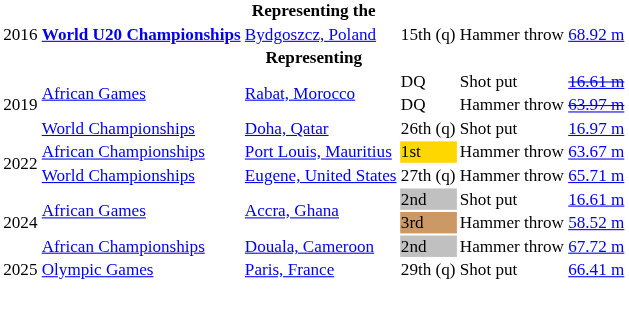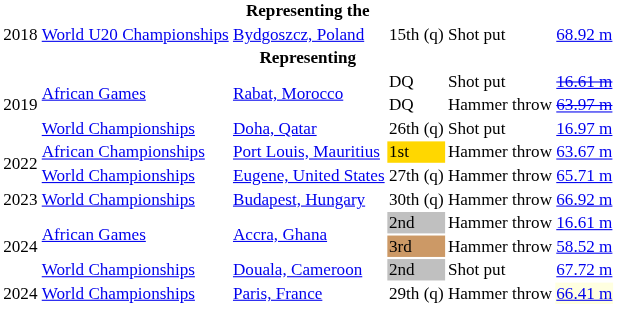 <table>
 <tr>
 <th colspan="6">Representing the </th>
 </tr>
 <tr>
-<td>2016</td>
-<td><strong><a href='#'>World U20 Championships</a></strong></td>
+<td>2018</td>
+<td><a href='#'>World U20 Championships</a></td>
 <td><a href='#'>Bydgoszcz, Poland</a></td>
 <td>15th (q)</td>
-<td>Hammer throw</td>
+<td>Shot put</td>
 <td><a href='#'>68.92 m</a></td>
 </tr>
 <tr>
 <th colspan="6">Representing </th>
 </tr>
 <tr>
 <td rowspan=3>2019</td>
 <td rowspan=2><a href='#'>African Games</a></td>
 <td rowspan=2><a href='#'>Rabat, Morocco</a></td>
 <td>DQ</td>
 <td>Shot put</td>
 <td><a href='#'><s>16.61 m</s></a></td>
 </tr>
 <tr>
 <td>DQ</td>
 <td>Hammer throw</td>
 <td><a href='#'><s>63.97 m</s></a></td>
 </tr>
 <tr>
 <td><a href='#'>World Championships</a></td>
 <td><a href='#'>Doha, Qatar</a></td>
 <td>26th (q)</td>
 <td>Shot put</td>
 <td><a href='#'>16.97 m</a></td>
 </tr>
 <tr>
 <td rowspan=2>2022</td>
 <td><a href='#'>African Championships</a></td>
 <td><a href='#'>Port Louis, Mauritius</a></td>
 <td bgcolor=gold>1st</td>
 <td>Hammer throw</td>
 <td><a href='#'>63.67 m</a></td>
 </tr>
 <tr>
 <td><a href='#'>World Championships</a></td>
 <td><a href='#'>Eugene, United States</a></td>
 <td>27th (q)</td>
 <td>Hammer throw</td>
 <td><a href='#'>65.71 m</a></td>
 </tr>
 <tr>
+<td>2023</td>
+<td><a href='#'>World Championships</a></td>
+<td><a href='#'>Budapest, Hungary</a></td>
+<td>30th (q)</td>
+<td>Hammer throw</td>
+<td><a href='#'>66.92 m</a></td>
+</tr>
+<tr>
 <td rowspan=3>2024</td>
 <td rowspan=2><a href='#'>African Games</a></td>
 <td rowspan=2><a href='#'>Accra, Ghana</a></td>
 <td bgcolor=silver>2nd</td>
-<td>Shot put</td>
+<td>Hammer throw</td>
 <td><a href='#'>16.61 m</a></td>
 </tr>
 <tr>
 <td bgcolor=cc9966>3rd</td>
 <td>Hammer throw</td>
 <td><a href='#'>58.52 m</a></td>
 </tr>
 <tr>
-<td><a href='#'>African Championships</a></td>
+<td><a href='#'>World Championships</a></td>
 <td><a href='#'>Douala, Cameroon</a></td>
 <td bgcolor=silver>2nd</td>
-<td>Hammer throw</td>
+<td>Shot put</td>
 <td><a href='#'>67.72 m</a></td>
 </tr>
 <tr>
-<td>2025</td>
-<td><a href='#'>Olympic Games</a></td>
+<td>2024</td>
+<td><a href='#'>World Championships</a></td>
 <td><a href='#'>Paris, France</a></td>
 <td>29th (q)</td>
-<td>Shot put</td>
-<td><a href='#'>66.41 m</a></td>
+<td>Hammer throw</td>
+<td style="background: lightyellow;"><a href='#'>66.41 m</a></td>
 </tr>
 </table>
